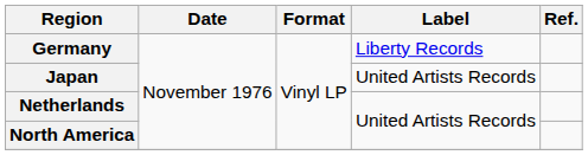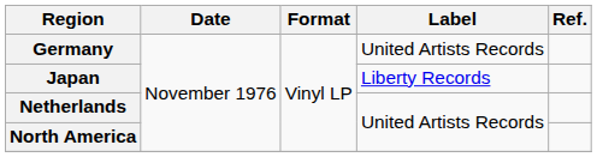 <table class="wikitable plainrowheaders">
 <tr>
 <th scope="col">Region</th>
 <th scope="col">Date</th>
 <th scope="col">Format</th>
 <th scope="col">Label</th>
 <th scope="col">Ref.</th>
 </tr>
 <tr>
 <th scope="row">Germany</th>
 <td rowspan="4">November 1976</td>
 <td rowspan="4">Vinyl LP</td>
-<td><a href='#'>Liberty Records</a></td>
+<td>United Artists Records</td>
 <td></td>
 </tr>
 <tr>
 <th scope="row">Japan</th>
-<td>United Artists Records</td>
+<td><a href='#'>Liberty Records</a></td>
 <td></td>
 </tr>
 <tr>
 <th scope="row">Netherlands</th>
 <td rowspan="2">United Artists Records</td>
 <td></td>
 </tr>
 <tr>
 <th scope="row">North America</th>
 <td></td>
 </tr>
 <tr>
 </tr>
 </table>
